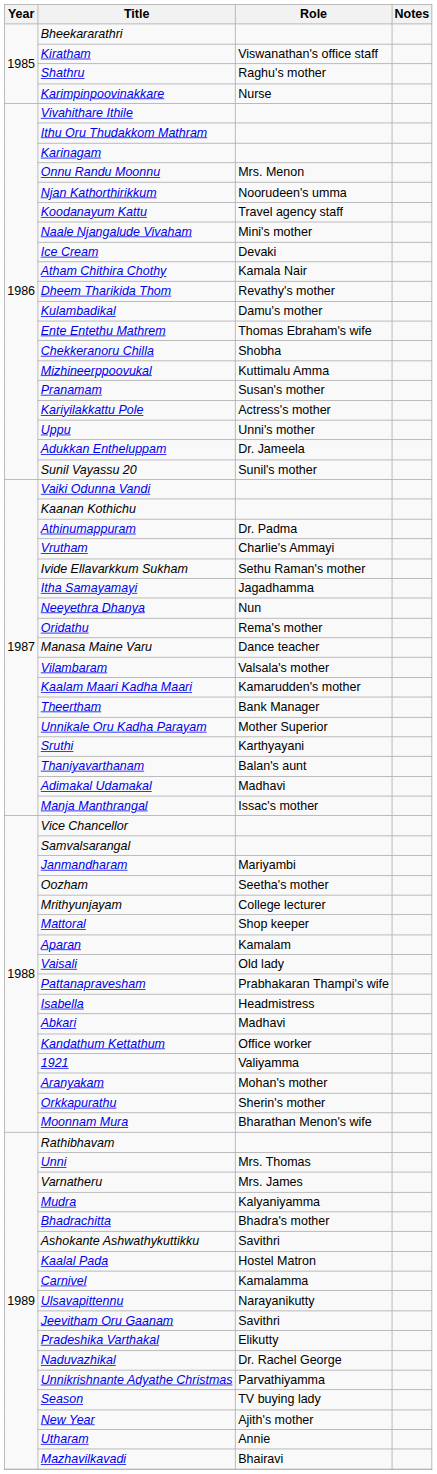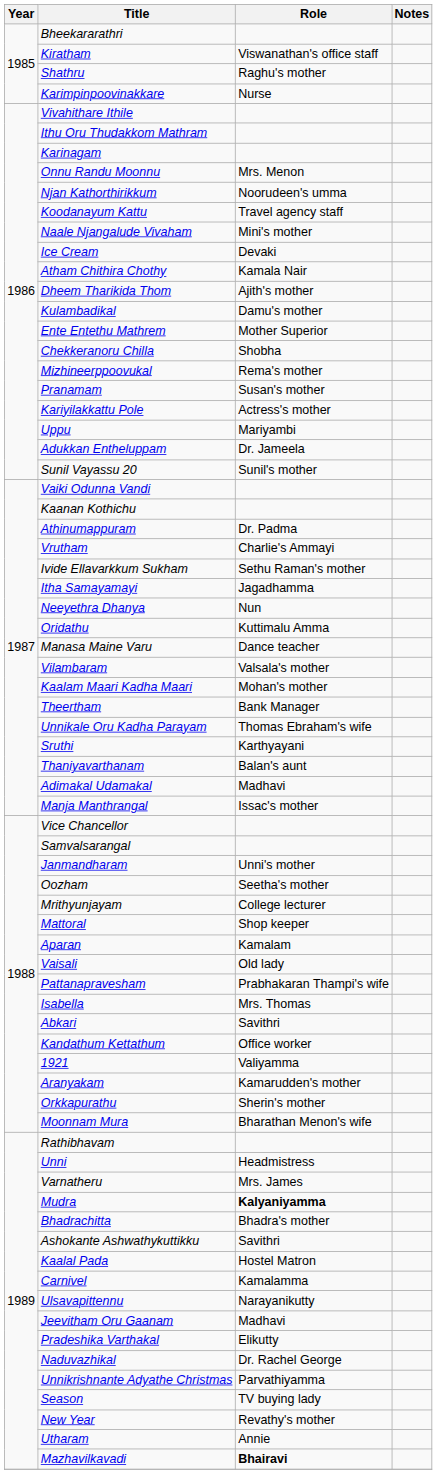 <table class="wikitable sortable">
 <tr>
 <th>Year</th>
 <th>Title</th>
 <th>Role</th>
 <th class="unsortable">Notes</th>
 </tr>
 <tr>
 <td rowspan=4>1985</td>
 <td><em>Bheekararathri</em></td>
 <td></td>
 <td></td>
 </tr>
 <tr>
 <td><em><a href='#'>Kiratham</a></em></td>
 <td>Viswanathan's office staff</td>
 <td></td>
 </tr>
 <tr>
 <td><em><a href='#'>Shathru</a></em></td>
 <td>Raghu's mother</td>
 <td></td>
 </tr>
 <tr>
 <td><em><a href='#'>Karimpinpoovinakkare</a></em></td>
 <td>Nurse</td>
 <td></td>
 </tr>
 <tr>
 <td rowspan=19>1986</td>
 <td><em><a href='#'>Vivahithare Ithile</a></em></td>
 <td></td>
 <td></td>
 </tr>
 <tr>
 <td><em><a href='#'>Ithu Oru Thudakkom Mathram</a></em></td>
 <td></td>
 <td></td>
 </tr>
 <tr>
 <td><em><a href='#'>Karinagam</a></em></td>
 <td></td>
 <td></td>
 </tr>
 <tr>
 <td><em><a href='#'>Onnu Randu Moonnu</a></em></td>
 <td>Mrs. Menon</td>
 <td></td>
 </tr>
 <tr>
 <td><em><a href='#'>Njan Kathorthirikkum</a></em></td>
 <td>Noorudeen's umma</td>
 <td></td>
 </tr>
 <tr>
 <td><em><a href='#'>Koodanayum Kattu</a></em></td>
 <td>Travel agency staff</td>
 <td></td>
 </tr>
 <tr>
 <td><em><a href='#'>Naale Njangalude Vivaham</a></em></td>
 <td>Mini's mother</td>
 <td></td>
 </tr>
 <tr>
 <td><em><a href='#'>Ice Cream</a></em></td>
 <td>Devaki</td>
 <td></td>
 </tr>
 <tr>
 <td><em><a href='#'>Atham Chithira Chothy</a></em></td>
 <td>Kamala Nair</td>
 <td></td>
 </tr>
 <tr>
 <td><em><a href='#'>Dheem Tharikida Thom</a></em></td>
-<td>Revathy's mother</td>
+<td>Ajith's mother</td>
 <td></td>
 </tr>
 <tr>
 <td><em><a href='#'>Kulambadikal</a></em></td>
 <td>Damu's mother</td>
 <td></td>
 </tr>
 <tr>
 <td><em><a href='#'>Ente Entethu Mathrem</a></em></td>
-<td>Thomas Ebraham's wife</td>
+<td>Mother Superior</td>
 <td></td>
 </tr>
 <tr>
 <td><em><a href='#'>Chekkeranoru Chilla</a></em></td>
 <td>Shobha</td>
 <td></td>
 </tr>
 <tr>
 <td><em><a href='#'>Mizhineerppoovukal</a></em></td>
-<td>Kuttimalu Amma</td>
+<td>Rema's mother</td>
 <td></td>
 </tr>
 <tr>
 <td><em><a href='#'>Pranamam</a></em></td>
 <td>Susan's mother</td>
 <td></td>
 </tr>
 <tr>
 <td><em><a href='#'>Kariyilakkattu Pole</a></em></td>
 <td>Actress's mother</td>
 <td></td>
 </tr>
 <tr>
 <td><em><a href='#'>Uppu</a></em></td>
-<td>Unni's mother</td>
+<td>Mariyambi</td>
 <td></td>
 </tr>
 <tr>
 <td><em><a href='#'>Adukkan Entheluppam</a></em></td>
 <td>Dr. Jameela</td>
 <td></td>
 </tr>
 <tr>
 <td><em>Sunil Vayassu 20</em></td>
 <td>Sunil's mother</td>
 <td></td>
 </tr>
 <tr>
 <td rowspan=17>1987</td>
 <td><em><a href='#'>Vaiki Odunna Vandi</a></em></td>
 <td></td>
 <td></td>
 </tr>
 <tr>
 <td><em>Kaanan Kothichu</em></td>
 <td></td>
 </tr>
 <tr>
 <td><em><a href='#'>Athinumappuram</a></em></td>
 <td>Dr. Padma</td>
 <td></td>
 </tr>
 <tr>
 <td><em><a href='#'>Vrutham</a></em></td>
 <td>Charlie's Ammayi</td>
 <td></td>
 </tr>
 <tr>
 <td><em>Ivide Ellavarkkum Sukham</em></td>
 <td>Sethu Raman's mother</td>
 <td></td>
 </tr>
 <tr>
 <td><em><a href='#'>Itha Samayamayi</a></em></td>
 <td>Jagadhamma</td>
 <td></td>
 </tr>
 <tr>
 <td><em><a href='#'>Neeyethra Dhanya</a></em></td>
 <td>Nun</td>
 <td></td>
 </tr>
 <tr>
 <td><em><a href='#'>Oridathu</a></em></td>
-<td>Rema's mother</td>
+<td>Kuttimalu Amma</td>
 <td></td>
 </tr>
 <tr>
 <td><em>Manasa Maine Varu</em></td>
 <td>Dance teacher</td>
 <td></td>
 </tr>
 <tr>
 <td><em><a href='#'>Vilambaram</a></em></td>
 <td>Valsala's mother</td>
 <td></td>
 </tr>
 <tr>
 <td><em><a href='#'>Kaalam Maari Kadha Maari</a></em></td>
-<td>Kamarudden's mother</td>
+<td>Mohan's mother</td>
 <td></td>
 </tr>
 <tr>
 <td><em><a href='#'>Theertham</a> </em></td>
 <td>Bank Manager</td>
 <td></td>
 </tr>
 <tr>
 <td><em><a href='#'>Unnikale Oru Kadha Parayam</a> </em></td>
-<td>Mother Superior</td>
+<td>Thomas Ebraham's wife</td>
 <td></td>
 </tr>
 <tr>
 <td><em><a href='#'>Sruthi</a></em></td>
 <td>Karthyayani</td>
 <td></td>
 </tr>
 <tr>
 <td><em><a href='#'>Thaniyavarthanam</a></em></td>
 <td>Balan's aunt</td>
 <td></td>
 </tr>
 <tr>
 <td><em><a href='#'>Adimakal Udamakal</a></em></td>
 <td>Madhavi</td>
 <td></td>
 </tr>
 <tr>
 <td><em><a href='#'>Manja Manthrangal</a></em></td>
 <td>Issac's mother</td>
 <td></td>
 </tr>
 <tr>
 <td rowspan=16>1988</td>
 <td><em>Vice Chancellor</em></td>
 <td></td>
 <td></td>
 </tr>
 <tr>
 <td><em>Samvalsarangal</em></td>
 <td></td>
 <td></td>
 </tr>
 <tr>
 <td><em><a href='#'>Janmandharam</a></em></td>
-<td>Mariyambi</td>
+<td>Unni's mother</td>
 <td></td>
 </tr>
 <tr>
 <td><em>Oozham</em></td>
 <td>Seetha's mother</td>
 <td></td>
 </tr>
 <tr>
 <td><em>Mrithyunjayam</em></td>
 <td>College lecturer</td>
 <td></td>
 </tr>
 <tr>
 <td><em><a href='#'>Mattoral</a></em></td>
 <td>Shop keeper</td>
 <td></td>
 </tr>
 <tr>
 <td><em><a href='#'>Aparan</a></em></td>
 <td>Kamalam</td>
 <td></td>
 </tr>
 <tr>
 <td><em><a href='#'>Vaisali</a></em></td>
 <td>Old lady</td>
 <td></td>
 </tr>
 <tr>
 <td><em><a href='#'>Pattanapravesham</a></em></td>
 <td>Prabhakaran Thampi's wife</td>
 <td></td>
 </tr>
 <tr>
 <td><em><a href='#'>Isabella</a></em></td>
-<td>Headmistress</td>
+<td>Mrs. Thomas</td>
 <td></td>
 </tr>
 <tr>
 <td><em><a href='#'>Abkari</a></em></td>
-<td>Madhavi</td>
+<td>Savithri</td>
 <td></td>
 </tr>
 <tr>
 <td><em><a href='#'>Kandathum Kettathum</a></em></td>
 <td>Office worker</td>
 <td></td>
 </tr>
 <tr>
 <td><em><a href='#'>1921</a></em></td>
 <td>Valiyamma</td>
 <td></td>
 </tr>
 <tr>
 <td><em><a href='#'>Aranyakam</a></em></td>
-<td>Mohan's mother</td>
+<td>Kamarudden's mother</td>
 <td></td>
 </tr>
 <tr>
 <td><em><a href='#'>Orkkapurathu</a></em></td>
 <td>Sherin's mother</td>
 <td></td>
 </tr>
 <tr>
 <td><em><a href='#'>Moonnam Mura</a></em></td>
 <td>Bharathan Menon's wife</td>
 <td></td>
 </tr>
 <tr>
 <td rowspan=17>1989</td>
 <td><em>Rathibhavam</em></td>
 <td></td>
 <td></td>
 </tr>
 <tr>
 <td><em><a href='#'>Unni</a></em></td>
-<td>Mrs. Thomas</td>
+<td>Headmistress</td>
 <td></td>
 </tr>
 <tr>
 <td><em>Varnatheru</em></td>
 <td>Mrs. James</td>
 <td></td>
 </tr>
 <tr>
 <td><em><a href='#'>Mudra</a></em></td>
-<td>Kalyaniyamma</td>
+<td><strong>Kalyaniyamma</strong></td>
 <td></td>
 </tr>
 <tr>
 <td><em><a href='#'>Bhadrachitta</a></em></td>
 <td>Bhadra's mother</td>
 <td></td>
 </tr>
 <tr>
 <td><em>Ashokante Ashwathykuttikku</em></td>
 <td>Savithri</td>
 <td></td>
 </tr>
 <tr>
 <td><em><a href='#'>Kaalal Pada</a></em></td>
 <td>Hostel Matron</td>
 <td></td>
 </tr>
 <tr>
 <td><em><a href='#'>Carnivel</a></em></td>
 <td>Kamalamma</td>
 <td></td>
 </tr>
 <tr>
 <td><em><a href='#'>Ulsavapittennu</a></em></td>
 <td>Narayanikutty</td>
 <td></td>
 </tr>
 <tr>
 <td><em><a href='#'>Jeevitham Oru Gaanam</a></em></td>
-<td>Savithri</td>
+<td>Madhavi</td>
 <td></td>
 </tr>
 <tr>
 <td><em><a href='#'>Pradeshika Varthakal</a></em></td>
 <td>Elikutty</td>
 <td></td>
 </tr>
 <tr>
 <td><em><a href='#'>Naduvazhikal</a></em></td>
 <td>Dr. Rachel George</td>
 <td></td>
 </tr>
 <tr>
 <td><em><a href='#'>Unnikrishnante Adyathe Christmas</a></em></td>
 <td>Parvathiyamma</td>
 <td></td>
 </tr>
 <tr>
 <td><em><a href='#'>Season</a></em></td>
 <td>TV buying lady</td>
 <td></td>
 </tr>
 <tr>
 <td><em><a href='#'>New Year</a></em></td>
-<td>Ajith's mother</td>
+<td>Revathy's mother</td>
 <td></td>
 </tr>
 <tr>
 <td><em><a href='#'>Utharam</a></em></td>
 <td>Annie</td>
 <td></td>
 </tr>
 <tr>
 <td><em><a href='#'>Mazhavilkavadi</a></em></td>
-<td>Bhairavi</td>
+<td><strong>Bhairavi</strong></td>
 <td></td>
 </tr>
 <tr>
 </tr>
 </table>
